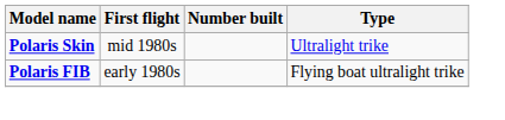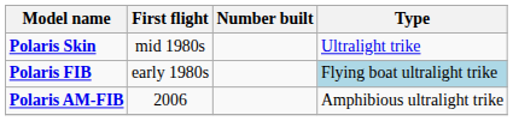 <table class="wikitable" align=center style="font-size:90%;">
 <tr>
 </tr>
 <tr style="background:#efefef;">
 <th>Model name</th>
 <th>First flight</th>
 <th>Number built</th>
 <th>Type</th>
 </tr>
 <tr>
 <td align=left><strong><a href='#'>Polaris Skin</a></strong></td>
 <td align=center>mid 1980s</td>
 <td align=center></td>
 <td align=left><a href='#'>Ultralight trike</a></td>
 </tr>
 <tr>
 <td align=left><strong><a href='#'>Polaris FIB</a></strong></td>
 <td align=center>early 1980s</td>
 <td align=center></td>
-<td align=left>Flying boat ultralight trike</td>
+<td align=left style="background: lightblue;">Flying boat ultralight trike</td>
+</tr>
+<tr>
+<td align=left><strong><a href='#'>Polaris AM-FIB</a></strong></td>
+<td align=center>2006</td>
+<td align=center></td>
+<td align=left>Amphibious ultralight trike</td>
 </tr>
 <tr>
 </tr>
 </table>
